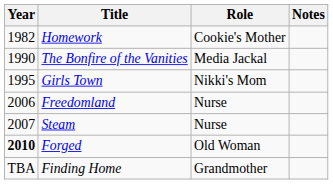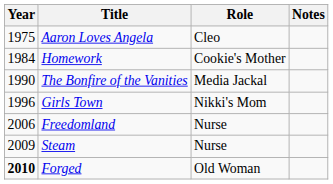 <table class="wikitable sortable">
 <tr>
 <th>Year</th>
 <th>Title</th>
 <th>Role</th>
 <th>Notes</th>
 </tr>
 <tr>
-<td>1982</td>
+<td>1975</td>
+<td><em><a href='#'>Aaron Loves Angela</a></em></td>
+<td>Cleo</td>
+<td></td>
+</tr>
+<tr>
+<td>1984</td>
 <td><a href='#'><em>Homework</em></a></td>
 <td>Cookie's Mother</td>
 <td></td>
 </tr>
 <tr>
 <td>1990</td>
 <td><a href='#'><em>The Bonfire of the Vanities</em></a></td>
 <td>Media Jackal</td>
 <td></td>
 </tr>
 <tr>
-<td>1995</td>
+<td>1996</td>
 <td><a href='#'><em>Girls Town</em></a></td>
 <td>Nikki's Mom</td>
 <td></td>
 </tr>
 <tr>
 <td>2006</td>
 <td><a href='#'><em>Freedomland</em></a></td>
 <td>Nurse</td>
 <td></td>
 </tr>
 <tr>
-<td>2007</td>
+<td>2009</td>
 <td><a href='#'><em>Steam</em></a></td>
 <td>Nurse</td>
 <td></td>
 </tr>
 <tr>
 <td><strong>2010</strong></td>
 <td><a href='#'><em>Forged</em></a></td>
 <td>Old Woman</td>
 <td></td>
 </tr>
-<tr>
-<td>TBA</td>
-<td><em>Finding Home</em></td>
-<td>Grandmother</td>
-<td></td>
-</tr>
 </table>
